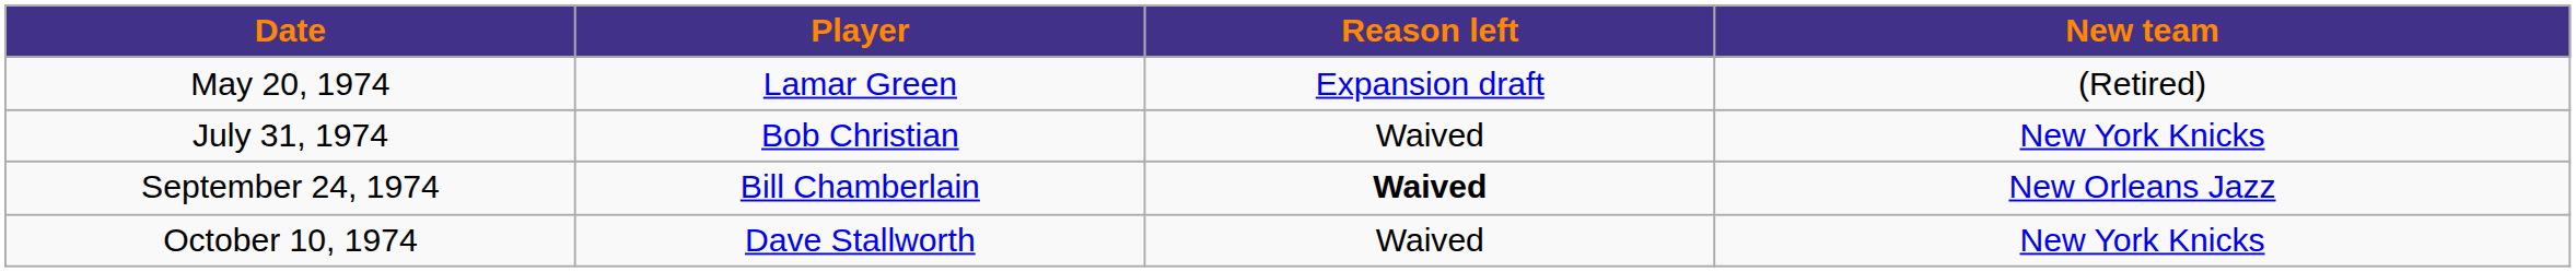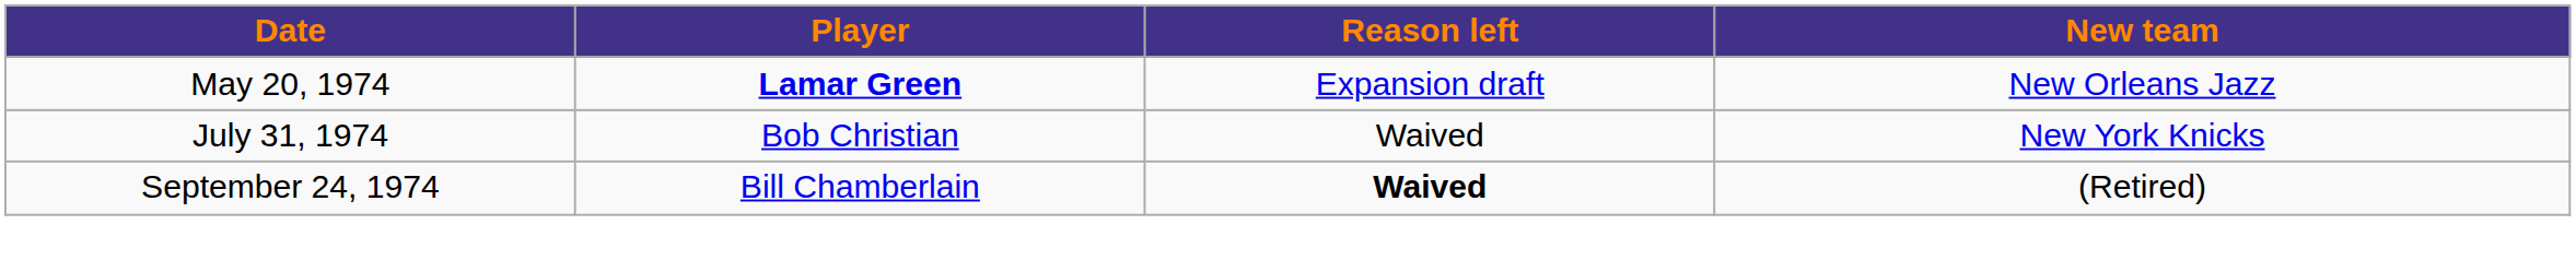 <table class="wikitable sortable sortable">
 <tr>
 <th style="background:#423189; color:#FF8800" width="10%">Date</th>
 <th style="background:#423189; color:#FF8800" width="10%">Player</th>
 <th style="background:#423189; color:#FF8800" width="10%">Reason left</th>
 <th style="background:#423189; color:#FF8800" width="15%">New team</th>
 </tr>
 <tr style="text-align: center">
 <td>May 20, 1974</td>
-<td><a href='#'>Lamar Green</a></td>
+<td><strong><a href='#'>Lamar Green</a></strong></td>
 <td><a href='#'>Expansion draft</a></td>
-<td> (Retired)</td>
+<td><a href='#'>New Orleans Jazz</a></td>
 </tr>
 <tr style="text-align: center">
 <td>July 31, 1974</td>
 <td><a href='#'>Bob Christian</a></td>
 <td>Waived</td>
 <td><a href='#'>New York Knicks</a></td>
 </tr>
 <tr style="text-align: center">
 <td>September 24, 1974</td>
 <td><a href='#'>Bill Chamberlain</a></td>
 <td><strong>Waived</strong></td>
-<td><a href='#'>New Orleans Jazz</a></td>
-</tr>
-<tr style="text-align: center">
-<td>October 10, 1974</td>
-<td><a href='#'>Dave Stallworth</a></td>
-<td>Waived</td>
-<td><a href='#'>New York Knicks</a></td>
+<td> (Retired)</td>
 </tr>
 </table>
